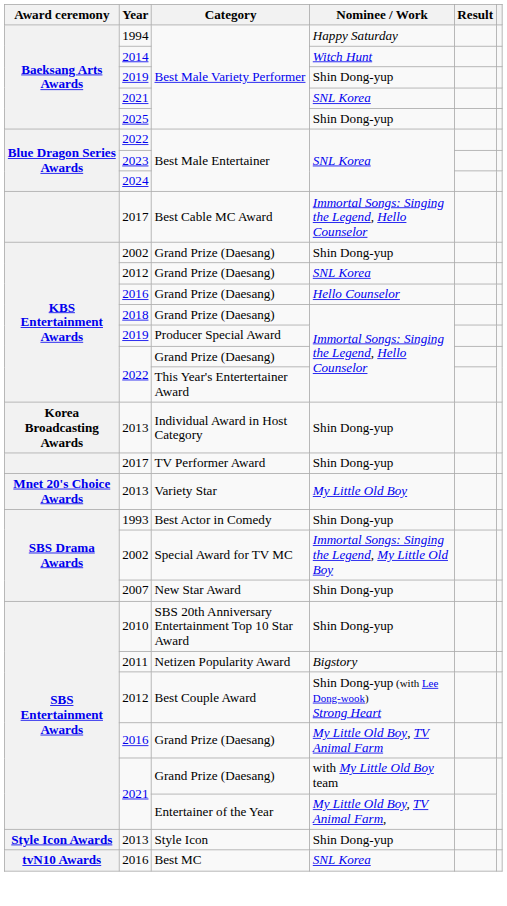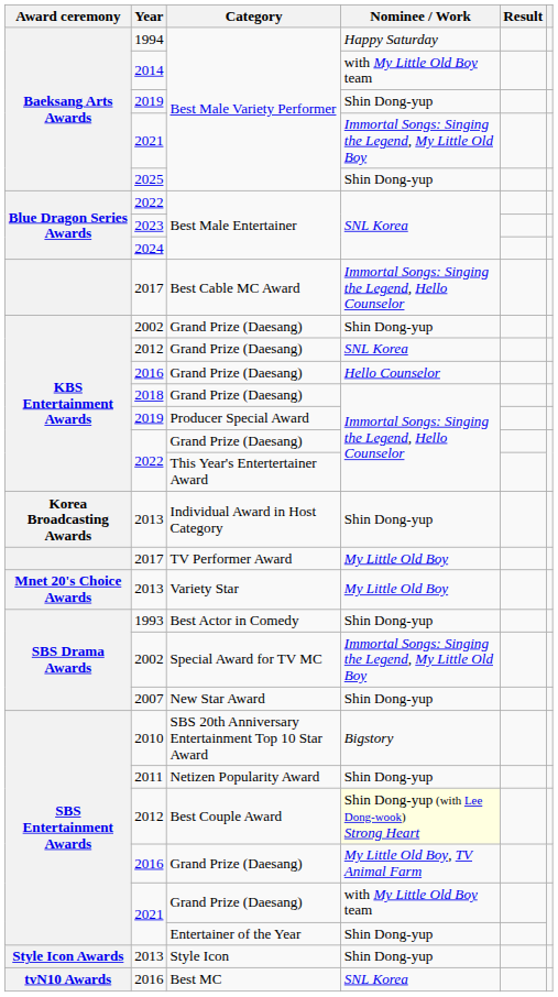 <table class="wikitable plainrowheaders sortable">
 <tr>
 <th scope="col">Award ceremony</th>
 <th scope="col">Year</th>
 <th scope="col">Category</th>
 <th scope="col">Nominee / Work</th>
 <th scope="col">Result</th>
 <th scope="col" class="unsortable"></th>
 </tr>
 <tr>
 <th scope="row" rowspan="5"><a href='#'>Baeksang Arts Awards</a></th>
 <td>1994</td>
 <td rowspan="5"><a href='#'>Best Male Variety Performer</a></td>
 <td><em>Happy Saturday</em></td>
 <td></td>
 <td></td>
 </tr>
 <tr>
 <td><a href='#'>2014</a></td>
-<td><em><a href='#'>Witch Hunt</a></em></td>
+<td>with <em><a href='#'>My Little Old Boy</a></em> team</td>
 <td></td>
 <td></td>
 </tr>
 <tr>
 <td><a href='#'>2019</a></td>
 <td>Shin Dong-yup</td>
 <td></td>
 <td></td>
 </tr>
 <tr>
 <td><a href='#'>2021</a></td>
-<td><em><a href='#'>SNL Korea</a></em></td>
+<td><em><a href='#'>Immortal Songs: Singing the Legend</a>, <a href='#'>My Little Old Boy</a></em></td>
 <td></td>
 <td></td>
 </tr>
 <tr>
 <td><a href='#'>2025</a></td>
 <td>Shin Dong-yup</td>
 <td></td>
 <td></td>
 </tr>
 <tr>
 <th scope="row" rowspan="3"><a href='#'>Blue Dragon Series Awards</a></th>
 <td><a href='#'>2022</a></td>
 <td rowspan="3">Best Male Entertainer</td>
 <td rowspan="3"><em><a href='#'>SNL Korea</a></em></td>
 <td></td>
 <td></td>
 </tr>
 <tr>
 <td><a href='#'>2023</a></td>
 <td></td>
 <td></td>
 </tr>
 <tr>
 <td><a href='#'>2024</a></td>
 <td></td>
 <td></td>
 </tr>
 <tr>
 <th scope="row"></th>
 <td>2017</td>
 <td>Best Cable MC Award</td>
 <td><em><a href='#'>Immortal Songs: Singing the Legend</a>, <a href='#'>Hello Counselor</a></em></td>
 <td></td>
 <td></td>
 </tr>
 <tr>
 <th scope="row" rowspan="7"><a href='#'>KBS Entertainment Awards</a></th>
 <td>2002</td>
 <td>Grand Prize (Daesang)</td>
 <td>Shin Dong-yup</td>
 <td></td>
 <td></td>
 </tr>
 <tr>
 <td>2012</td>
 <td>Grand Prize (Daesang)</td>
 <td><em><a href='#'>SNL Korea</a></em></td>
 <td></td>
 <td></td>
 </tr>
 <tr>
 <td><a href='#'>2016</a></td>
 <td>Grand Prize (Daesang)</td>
 <td><em><a href='#'>Hello Counselor</a></em></td>
 <td></td>
 <td></td>
 </tr>
 <tr>
 <td><a href='#'>2018</a></td>
 <td>Grand Prize (Daesang)</td>
 <td rowspan=4><em><a href='#'>Immortal Songs: Singing the Legend</a>, <a href='#'>Hello Counselor</a></em></td>
 <td></td>
 <td></td>
 </tr>
 <tr>
 <td><a href='#'>2019</a></td>
 <td>Producer Special Award</td>
 <td></td>
 <td></td>
 </tr>
 <tr>
 <td rowspan="2"><a href='#'>2022</a></td>
 <td>Grand Prize (Daesang)</td>
 <td></td>
 <td rowspan="2"></td>
 </tr>
 <tr>
 <td>This Year's Entertertainer Award</td>
 <td></td>
 </tr>
 <tr>
 <th scope="row">Korea Broadcasting Awards</th>
 <td>2013</td>
 <td>Individual Award in Host Category</td>
 <td>Shin Dong-yup</td>
 <td></td>
 <td></td>
 </tr>
 <tr>
 <th scope="row"></th>
 <td>2017</td>
 <td>TV Performer Award</td>
-<td>Shin Dong-yup</td>
+<td><em><a href='#'>My Little Old Boy</a></em></td>
 <td></td>
 <td></td>
 </tr>
 <tr>
 <th scope="row"><a href='#'>Mnet 20's Choice Awards</a></th>
 <td>2013</td>
 <td>Variety Star</td>
 <td><em><a href='#'>My Little Old Boy</a></em></td>
 <td></td>
 <td></td>
 </tr>
 <tr>
 <th scope="row" rowspan="3"><a href='#'>SBS Drama Awards</a></th>
 <td>1993</td>
 <td>Best Actor in Comedy</td>
 <td>Shin Dong-yup</td>
 <td></td>
 <td></td>
 </tr>
 <tr>
 <td>2002</td>
 <td>Special Award for TV MC</td>
 <td><em><a href='#'>Immortal Songs: Singing the Legend</a>, <a href='#'>My Little Old Boy</a></em></td>
 <td></td>
 <td></td>
 </tr>
 <tr>
 <td>2007</td>
 <td>New Star Award</td>
 <td>Shin Dong-yup</td>
 <td></td>
 <td></td>
 </tr>
 <tr>
 <th scope="row" rowspan="6"><a href='#'>SBS Entertainment Awards</a></th>
 <td>2010</td>
 <td>SBS 20th Anniversary Entertainment Top 10 Star Award</td>
-<td>Shin Dong-yup</td>
+<td><em>Bigstory</em></td>
 <td></td>
 <td></td>
 </tr>
 <tr>
 <td>2011</td>
 <td>Netizen Popularity Award</td>
-<td><em>Bigstory</em></td>
+<td>Shin Dong-yup</td>
 <td></td>
 <td></td>
 </tr>
 <tr>
 <td>2012</td>
 <td>Best Couple Award</td>
-<td>Shin Dong-yup<small> (with <a href='#'>Lee Dong-wook</a>)</small><br><em><a href='#'>Strong Heart</a></em></td>
+<td style="background: lightyellow;">Shin Dong-yup<small> (with <a href='#'>Lee Dong-wook</a>)</small><br><em><a href='#'>Strong Heart</a></em></td>
 <td></td>
 <td></td>
 </tr>
 <tr>
 <td><a href='#'>2016</a></td>
 <td>Grand Prize (Daesang)</td>
 <td><em><a href='#'>My Little Old Boy</a></em>, <em><a href='#'>TV Animal Farm</a></em></td>
 <td></td>
 <td></td>
 </tr>
 <tr>
 <td rowspan=2><a href='#'>2021</a></td>
 <td>Grand Prize (Daesang)</td>
 <td>with <em><a href='#'>My Little Old Boy</a></em> team</td>
 <td></td>
 <td rowspan=2></td>
 </tr>
 <tr>
 <td>Entertainer of the Year</td>
-<td><em><a href='#'>My Little Old Boy</a>, <a href='#'>TV Animal Farm</a>, </em></td>
+<td>Shin Dong-yup</td>
 <td></td>
 </tr>
 <tr>
 <th scope="row"><a href='#'>Style Icon Awards</a></th>
 <td>2013</td>
 <td>Style Icon</td>
 <td>Shin Dong-yup</td>
 <td></td>
 <td></td>
 </tr>
 <tr>
 <th scope="row"><a href='#'>tvN10 Awards</a></th>
 <td>2016</td>
 <td>Best MC</td>
 <td><em><a href='#'>SNL Korea</a></em></td>
 <td></td>
 <td></td>
 </tr>
 </table>
